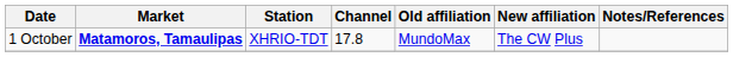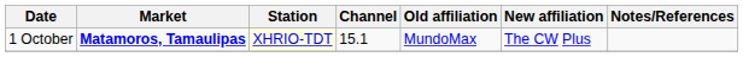 <table class="wikitable">
 <tr>
 <th>Date</th>
 <th>Market</th>
 <th>Station</th>
 <th>Channel</th>
 <th>Old affiliation</th>
 <th>New affiliation</th>
 <th>Notes/References</th>
 </tr>
 <tr>
 <td>1 October</td>
 <td><strong><a href='#'>Matamoros, Tamaulipas</a> <br> </strong></td>
-<td><a href='#'>XHRIO-TDT</a></td>
-<td>17.8</td>
+<td style="background: lightyellow;"><a href='#'>XHRIO-TDT</a></td>
+<td>15.1</td>
 <td><a href='#'>MundoMax</a></td>
 <td><a href='#'>The CW</a> <a href='#'>Plus</a></td>
 <td></td>
 </tr>
 <tr>
 </tr>
 </table>
